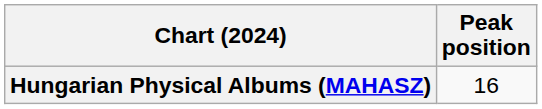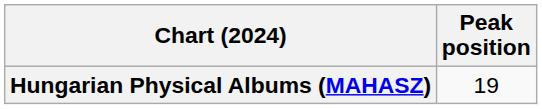 <table class="wikitable sortable plainrowheaders" style="text-align:center">
 <tr>
 <th scope="col">Chart (2024)</th>
 <th scope="col">Peak<br>position</th>
 </tr>
 <tr>
 <th scope="row">Hungarian Physical Albums (<a href='#'>MAHASZ</a>)</th>
-<td>16</td>
+<td>19</td>
 </tr>
 </table>
